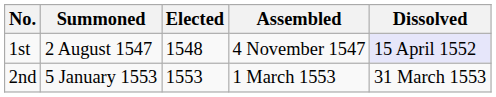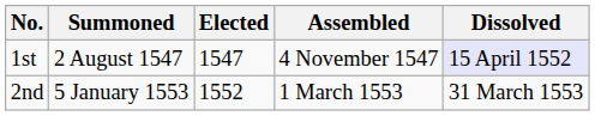 <table class="wikitable">
 <tr>
 <th>No.</th>
 <th>Summoned</th>
 <th>Elected</th>
 <th>Assembled</th>
 <th>Dissolved</th>
 </tr>
 <tr>
 <td>1st</td>
 <td>2 August 1547</td>
-<td>1548</td>
+<td>1547</td>
 <td>4 November 1547</td>
 <td style="background: lavender;">15 April 1552</td>
 </tr>
 <tr>
 <td>2nd</td>
 <td>5 January 1553</td>
-<td>1553</td>
+<td>1552</td>
 <td>1 March 1553</td>
 <td>31 March 1553</td>
 </tr>
 </table>
